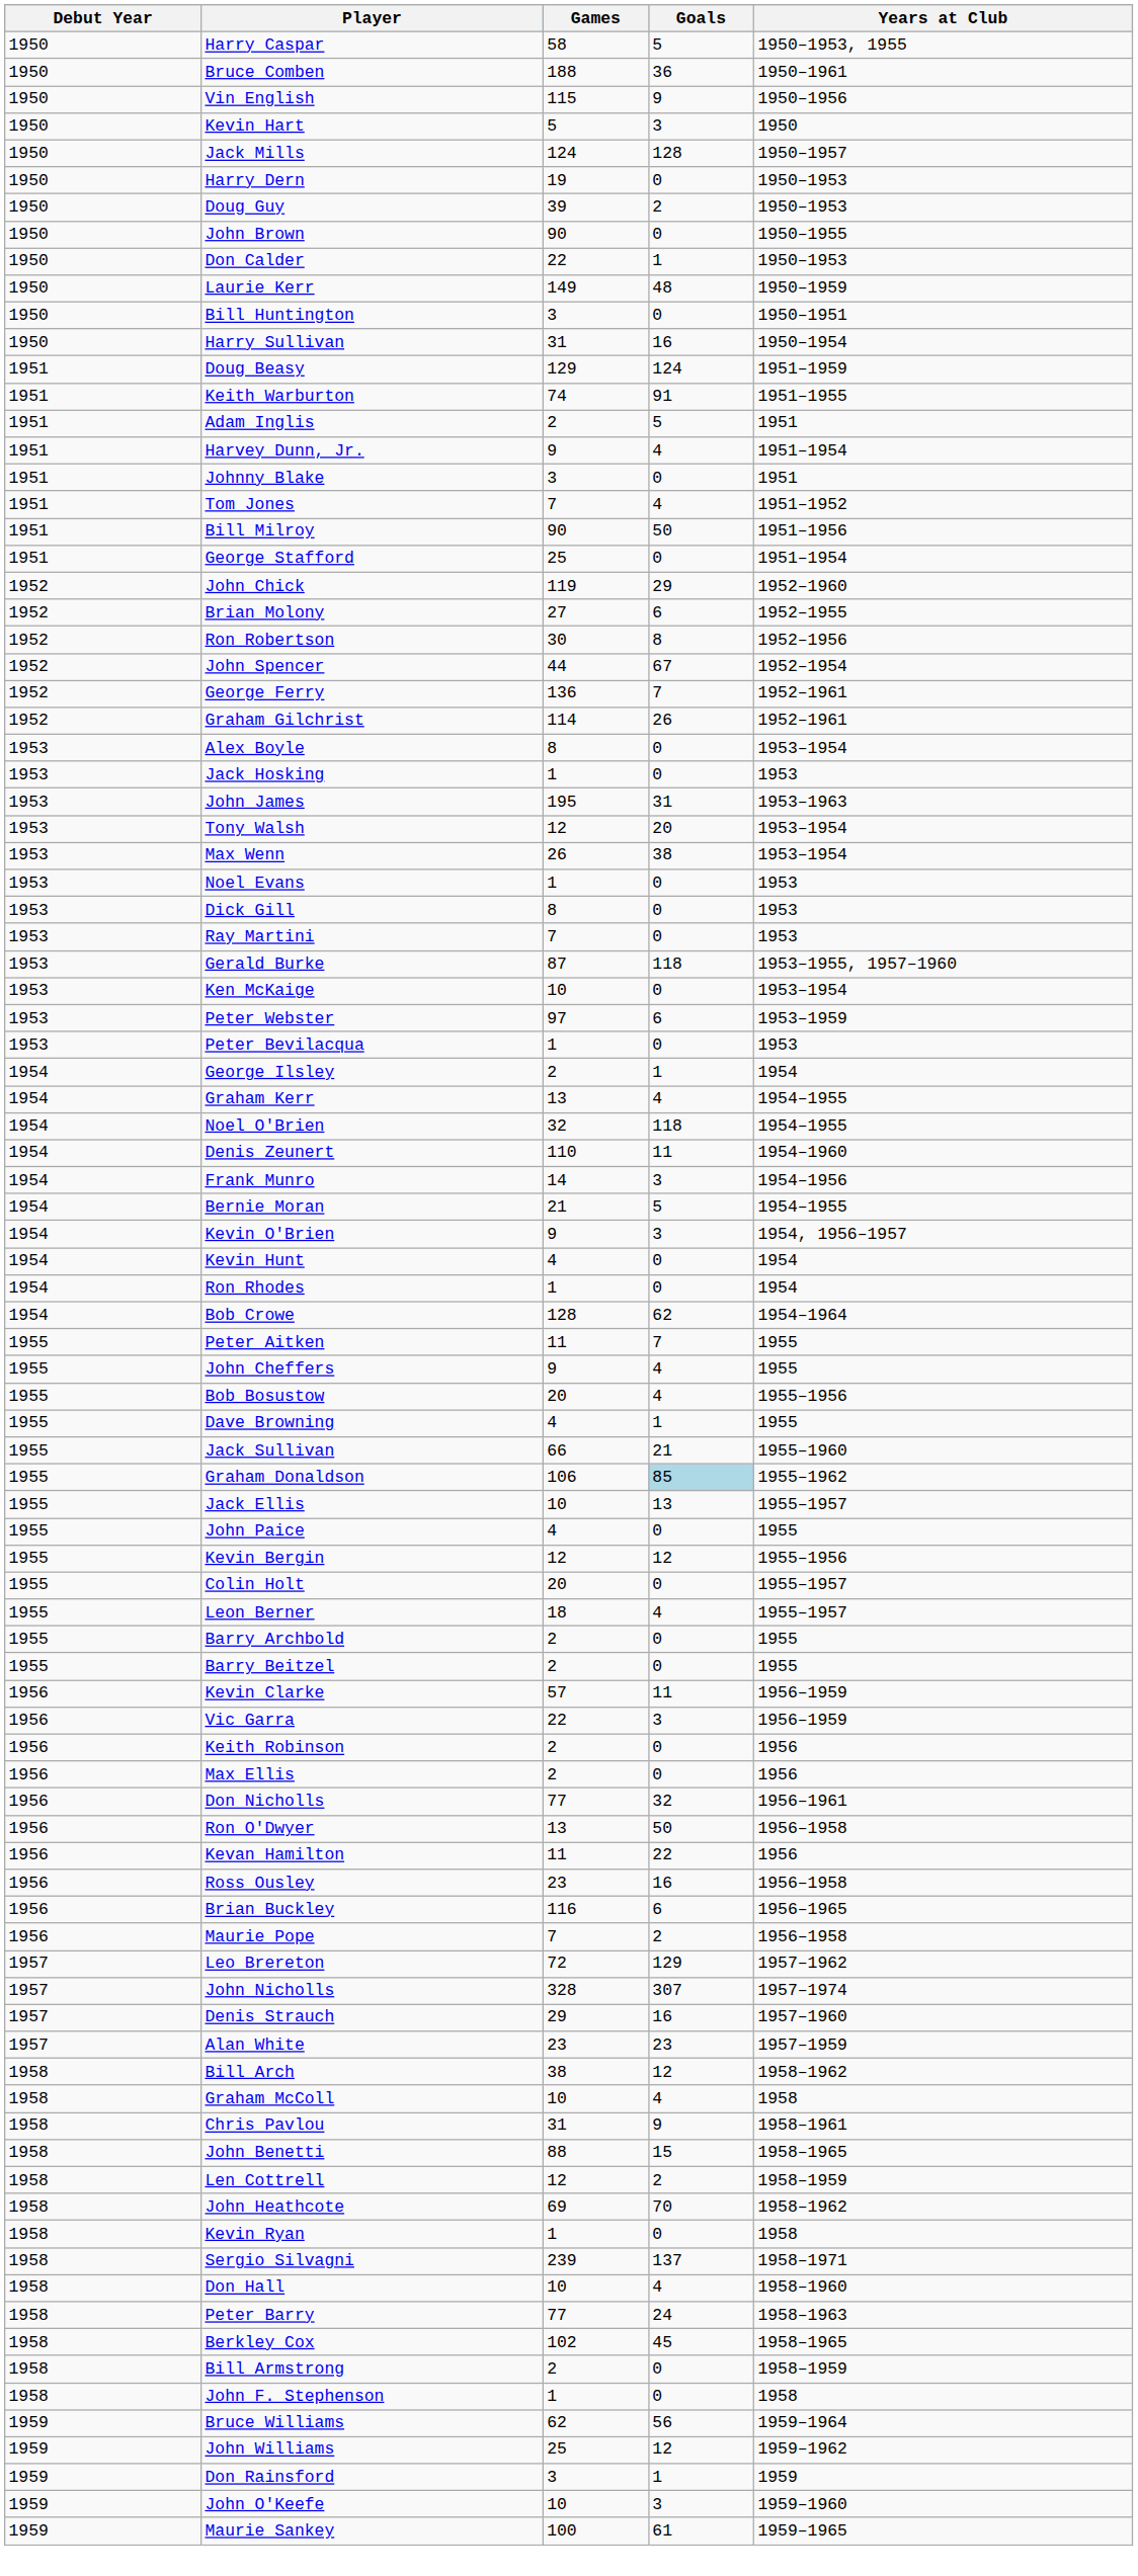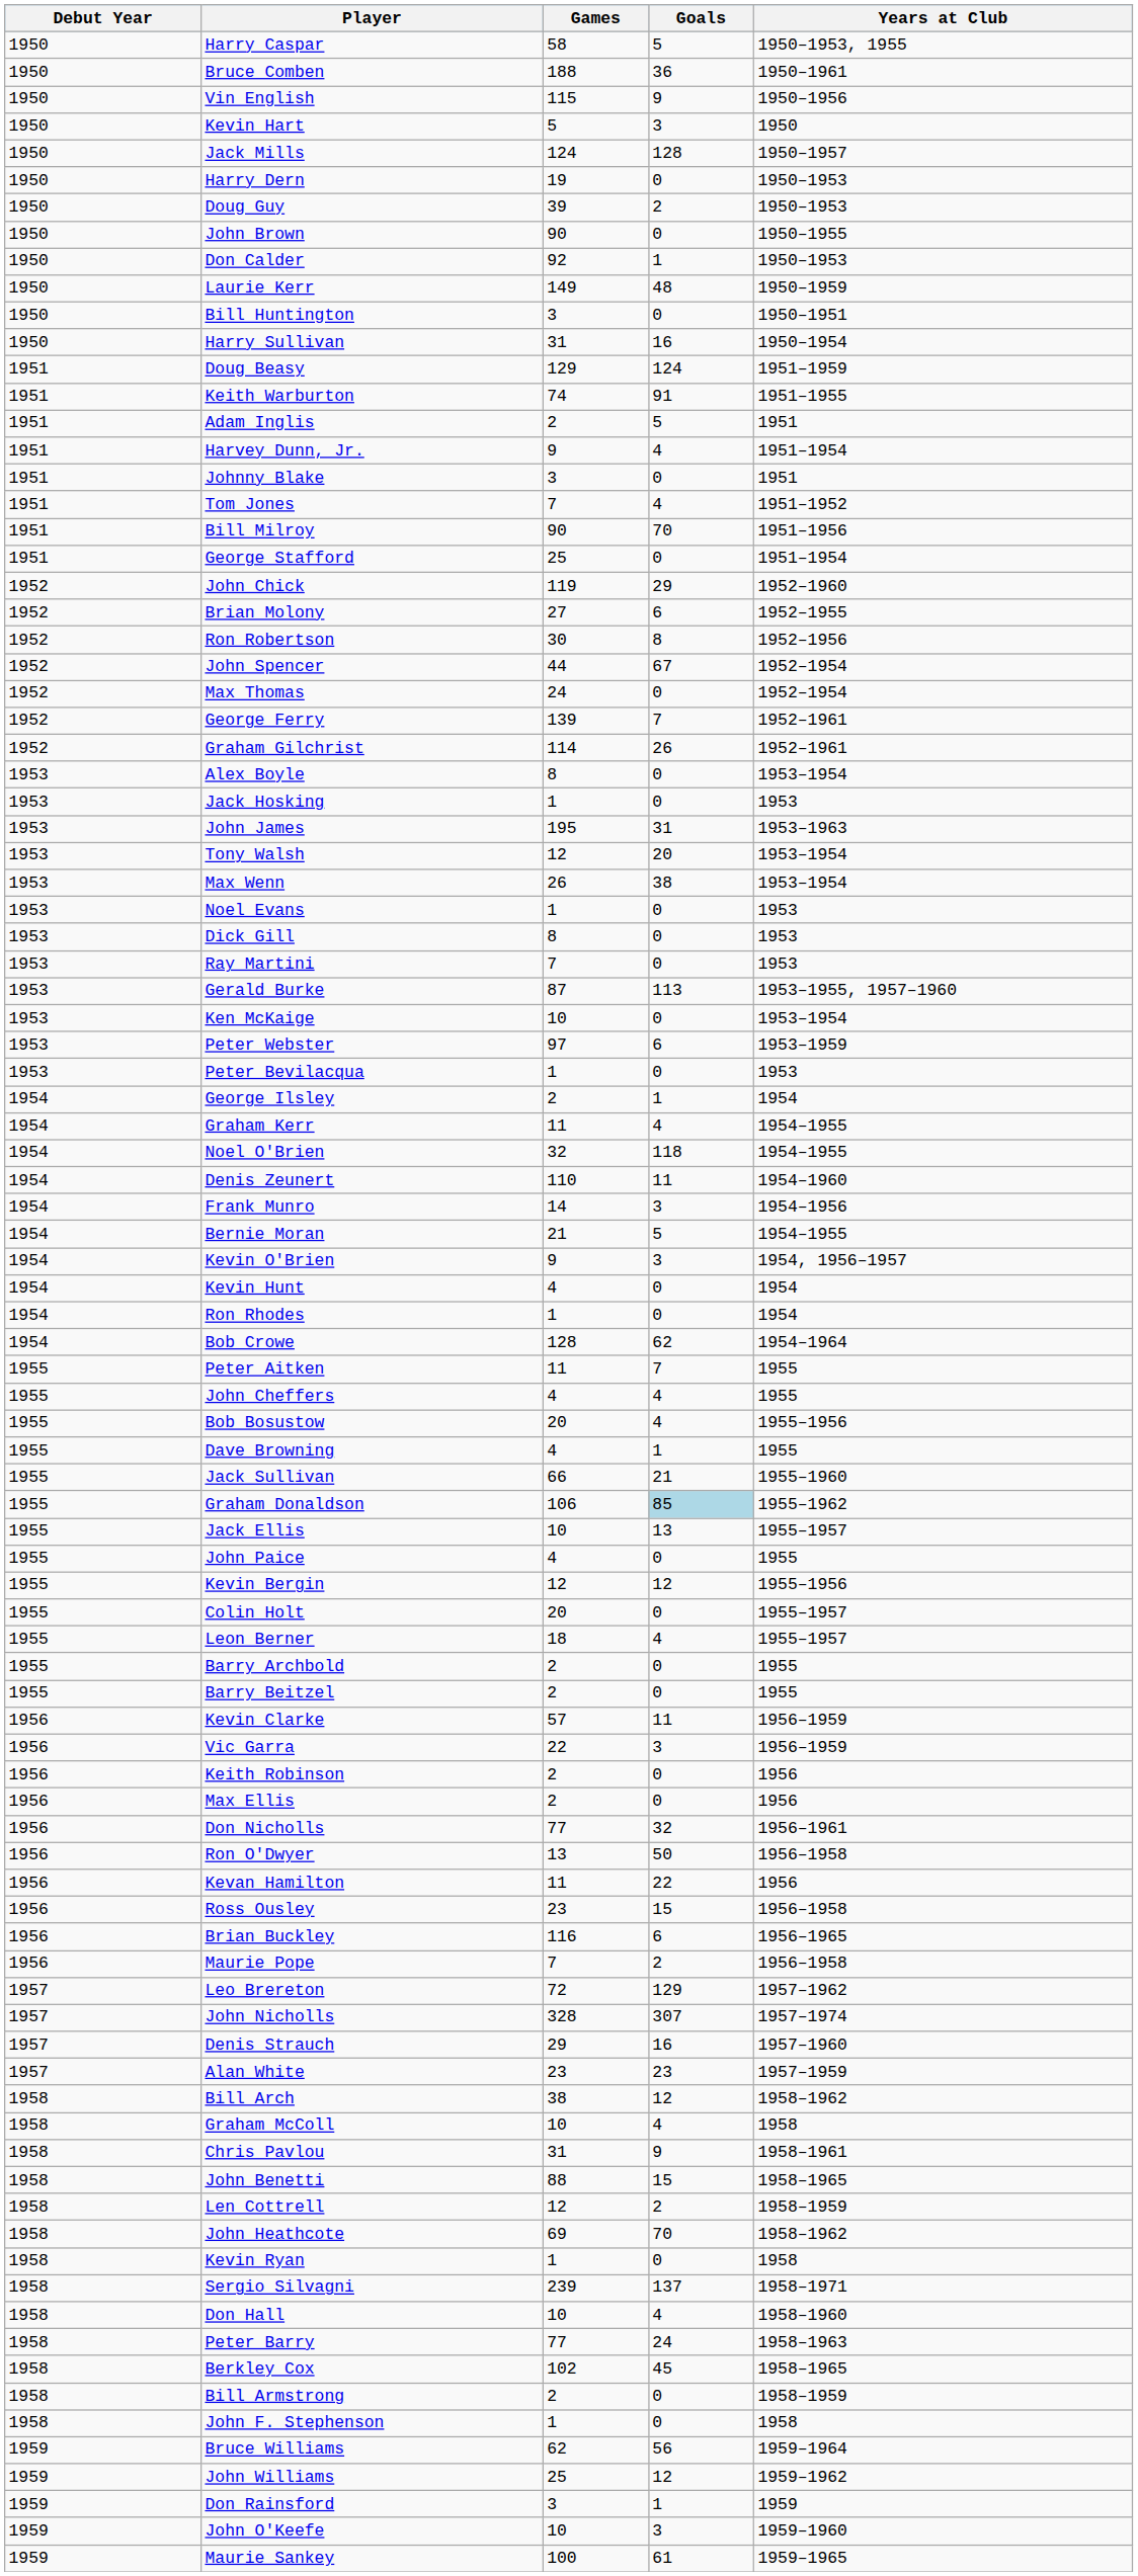 <table class="wikitable" style="width:70%;">
 <tr style="background:#87cefa;">
 <th>Debut Year</th>
 <th>Player</th>
 <th>Games</th>
 <th>Goals</th>
 <th>Years at Club</th>
 </tr>
 <tr>
 <td>1950</td>
 <td><a href='#'>Harry Caspar</a></td>
 <td>58</td>
 <td>5</td>
 <td>1950–1953, 1955</td>
 </tr>
 <tr>
 <td>1950</td>
 <td><a href='#'>Bruce Comben</a></td>
 <td>188</td>
 <td>36</td>
 <td>1950–1961</td>
 </tr>
 <tr>
 <td>1950</td>
 <td><a href='#'>Vin English</a></td>
 <td>115</td>
 <td>9</td>
 <td>1950–1956</td>
 </tr>
 <tr>
 <td>1950</td>
 <td><a href='#'>Kevin Hart</a></td>
 <td>5</td>
 <td>3</td>
 <td>1950</td>
 </tr>
 <tr>
 <td>1950</td>
 <td><a href='#'>Jack Mills</a></td>
 <td>124</td>
 <td>128</td>
 <td>1950–1957</td>
 </tr>
 <tr>
 <td>1950</td>
 <td><a href='#'>Harry Dern</a></td>
 <td>19</td>
 <td>0</td>
 <td>1950–1953</td>
 </tr>
 <tr>
 <td>1950</td>
 <td><a href='#'>Doug Guy</a></td>
 <td>39</td>
 <td>2</td>
 <td>1950–1953</td>
 </tr>
 <tr>
 <td>1950</td>
 <td><a href='#'>John Brown</a></td>
 <td>90</td>
 <td>0</td>
 <td>1950–1955</td>
 </tr>
 <tr>
 <td>1950</td>
 <td><a href='#'>Don Calder</a></td>
-<td>22</td>
+<td>92</td>
 <td>1</td>
 <td>1950–1953</td>
 </tr>
 <tr>
 <td>1950</td>
 <td><a href='#'>Laurie Kerr</a></td>
 <td>149</td>
 <td>48</td>
 <td>1950–1959</td>
 </tr>
 <tr>
 <td>1950</td>
 <td><a href='#'>Bill Huntington</a></td>
 <td>3</td>
 <td>0</td>
 <td>1950–1951</td>
 </tr>
 <tr>
 <td>1950</td>
 <td><a href='#'>Harry Sullivan</a></td>
 <td>31</td>
 <td>16</td>
 <td>1950–1954</td>
 </tr>
 <tr>
 <td>1951</td>
 <td><a href='#'>Doug Beasy</a></td>
 <td>129</td>
 <td>124</td>
 <td>1951–1959</td>
 </tr>
 <tr>
 <td>1951</td>
 <td><a href='#'>Keith Warburton</a></td>
 <td>74</td>
 <td>91</td>
 <td>1951–1955</td>
 </tr>
 <tr>
 <td>1951</td>
 <td><a href='#'>Adam Inglis</a></td>
 <td>2</td>
 <td>5</td>
 <td>1951</td>
 </tr>
 <tr>
 <td>1951</td>
 <td><a href='#'>Harvey Dunn, Jr.</a></td>
 <td>9</td>
 <td>4</td>
 <td>1951–1954</td>
 </tr>
 <tr>
 <td>1951</td>
 <td><a href='#'>Johnny Blake</a></td>
 <td>3</td>
 <td>0</td>
 <td>1951</td>
 </tr>
 <tr>
 <td>1951</td>
 <td><a href='#'>Tom Jones</a></td>
 <td>7</td>
 <td>4</td>
 <td>1951–1952</td>
 </tr>
 <tr>
 <td>1951</td>
 <td><a href='#'>Bill Milroy</a></td>
 <td>90</td>
-<td>50</td>
+<td>70</td>
 <td>1951–1956</td>
 </tr>
 <tr>
 <td>1951</td>
 <td><a href='#'>George Stafford</a></td>
 <td>25</td>
 <td>0</td>
 <td>1951–1954</td>
 </tr>
 <tr>
 <td>1952</td>
 <td><a href='#'>John Chick</a></td>
 <td>119</td>
 <td>29</td>
 <td>1952–1960</td>
 </tr>
 <tr>
 <td>1952</td>
 <td><a href='#'>Brian Molony</a></td>
 <td>27</td>
 <td>6</td>
 <td>1952–1955</td>
 </tr>
 <tr>
 <td>1952</td>
 <td><a href='#'>Ron Robertson</a></td>
 <td>30</td>
 <td>8</td>
 <td>1952–1956</td>
 </tr>
 <tr>
 <td>1952</td>
 <td><a href='#'>John Spencer</a></td>
 <td>44</td>
 <td>67</td>
 <td>1952–1954</td>
 </tr>
 <tr>
 <td>1952</td>
+<td><a href='#'>Max Thomas</a></td>
+<td>24</td>
+<td>0</td>
+<td>1952–1954</td>
+</tr>
+<tr>
+<td>1952</td>
 <td><a href='#'>George Ferry</a></td>
-<td>136</td>
+<td>139</td>
 <td>7</td>
 <td>1952–1961</td>
 </tr>
 <tr>
 <td>1952</td>
 <td><a href='#'>Graham Gilchrist</a></td>
 <td>114</td>
 <td>26</td>
 <td>1952–1961</td>
 </tr>
 <tr>
 <td>1953</td>
 <td><a href='#'>Alex Boyle</a></td>
 <td>8</td>
 <td>0</td>
 <td>1953–1954</td>
 </tr>
 <tr>
 <td>1953</td>
 <td><a href='#'>Jack Hosking</a></td>
 <td>1</td>
 <td>0</td>
 <td>1953</td>
 </tr>
 <tr>
 <td>1953</td>
 <td><a href='#'>John James</a></td>
 <td>195</td>
 <td>31</td>
 <td>1953–1963</td>
 </tr>
 <tr>
 <td>1953</td>
 <td><a href='#'>Tony Walsh</a></td>
 <td>12</td>
 <td>20</td>
 <td>1953–1954</td>
 </tr>
 <tr>
 <td>1953</td>
 <td><a href='#'>Max Wenn</a></td>
 <td>26</td>
 <td>38</td>
 <td>1953–1954</td>
 </tr>
 <tr>
 <td>1953</td>
 <td><a href='#'>Noel Evans</a></td>
 <td>1</td>
 <td>0</td>
 <td>1953</td>
 </tr>
 <tr>
 <td>1953</td>
 <td><a href='#'>Dick Gill</a></td>
 <td>8</td>
 <td>0</td>
 <td>1953</td>
 </tr>
 <tr>
 <td>1953</td>
 <td><a href='#'>Ray Martini</a></td>
 <td>7</td>
 <td>0</td>
 <td>1953</td>
 </tr>
 <tr>
 <td>1953</td>
 <td><a href='#'>Gerald Burke</a></td>
 <td>87</td>
-<td>118</td>
+<td>113</td>
 <td>1953–1955, 1957–1960</td>
 </tr>
 <tr>
 <td>1953</td>
 <td><a href='#'>Ken McKaige</a></td>
 <td>10</td>
 <td>0</td>
 <td>1953–1954</td>
 </tr>
 <tr>
 <td>1953</td>
 <td><a href='#'>Peter Webster</a></td>
 <td>97</td>
 <td>6</td>
 <td>1953–1959</td>
 </tr>
 <tr>
 <td>1953</td>
 <td><a href='#'>Peter Bevilacqua</a></td>
 <td>1</td>
 <td>0</td>
 <td>1953</td>
 </tr>
 <tr>
 <td>1954</td>
 <td><a href='#'>George Ilsley</a></td>
 <td>2</td>
 <td>1</td>
 <td>1954</td>
 </tr>
 <tr>
 <td>1954</td>
 <td><a href='#'>Graham Kerr</a></td>
-<td>13</td>
+<td>11</td>
 <td>4</td>
 <td>1954–1955</td>
 </tr>
 <tr>
 <td>1954</td>
 <td><a href='#'>Noel O'Brien</a></td>
 <td>32</td>
 <td>118</td>
 <td>1954–1955</td>
 </tr>
 <tr>
 <td>1954</td>
 <td><a href='#'>Denis Zeunert</a></td>
 <td>110</td>
 <td>11</td>
 <td>1954–1960</td>
 </tr>
 <tr>
 <td>1954</td>
 <td><a href='#'>Frank Munro</a></td>
 <td>14</td>
 <td>3</td>
 <td>1954–1956</td>
 </tr>
 <tr>
 <td>1954</td>
 <td><a href='#'>Bernie Moran</a></td>
 <td>21</td>
 <td>5</td>
 <td>1954–1955</td>
 </tr>
 <tr>
 <td>1954</td>
 <td><a href='#'>Kevin O'Brien</a></td>
 <td>9</td>
 <td>3</td>
 <td>1954, 1956–1957</td>
 </tr>
 <tr>
 <td>1954</td>
 <td><a href='#'>Kevin Hunt</a></td>
 <td>4</td>
 <td>0</td>
 <td>1954</td>
 </tr>
 <tr>
 <td>1954</td>
 <td><a href='#'>Ron Rhodes</a></td>
 <td>1</td>
 <td>0</td>
 <td>1954</td>
 </tr>
 <tr>
 <td>1954</td>
 <td><a href='#'>Bob Crowe</a></td>
 <td>128</td>
 <td>62</td>
 <td>1954–1964</td>
 </tr>
 <tr>
 <td>1955</td>
 <td><a href='#'>Peter Aitken</a></td>
 <td>11</td>
 <td>7</td>
 <td>1955</td>
 </tr>
 <tr>
 <td>1955</td>
 <td><a href='#'>John Cheffers</a></td>
-<td>9</td>
+<td>4</td>
 <td>4</td>
 <td>1955</td>
 </tr>
 <tr>
 <td>1955</td>
 <td><a href='#'>Bob Bosustow</a></td>
 <td>20</td>
 <td>4</td>
 <td>1955–1956</td>
 </tr>
 <tr>
 <td>1955</td>
 <td><a href='#'>Dave Browning</a></td>
 <td>4</td>
 <td>1</td>
 <td>1955</td>
 </tr>
 <tr>
 <td>1955</td>
 <td><a href='#'>Jack Sullivan</a></td>
 <td>66</td>
 <td>21</td>
 <td>1955–1960</td>
 </tr>
 <tr>
 <td>1955</td>
 <td><a href='#'>Graham Donaldson</a></td>
 <td>106</td>
 <td style="background: lightblue;">85</td>
 <td>1955–1962</td>
 </tr>
 <tr>
 <td>1955</td>
 <td><a href='#'>Jack Ellis</a></td>
 <td>10</td>
 <td>13</td>
 <td>1955–1957</td>
 </tr>
 <tr>
 <td>1955</td>
 <td><a href='#'>John Paice</a></td>
 <td>4</td>
 <td>0</td>
 <td>1955</td>
 </tr>
 <tr>
 <td>1955</td>
 <td><a href='#'>Kevin Bergin</a></td>
 <td>12</td>
 <td>12</td>
 <td>1955–1956</td>
 </tr>
 <tr>
 <td>1955</td>
 <td><a href='#'>Colin Holt</a></td>
 <td>20</td>
 <td>0</td>
 <td>1955–1957</td>
 </tr>
 <tr>
 <td>1955</td>
 <td><a href='#'>Leon Berner</a></td>
 <td>18</td>
 <td>4</td>
 <td>1955–1957</td>
 </tr>
 <tr>
 <td>1955</td>
 <td><a href='#'>Barry Archbold</a></td>
 <td>2</td>
 <td>0</td>
 <td>1955</td>
 </tr>
 <tr>
 <td>1955</td>
 <td><a href='#'>Barry Beitzel</a></td>
 <td>2</td>
 <td>0</td>
 <td>1955</td>
 </tr>
 <tr>
 <td>1956</td>
 <td><a href='#'>Kevin Clarke</a></td>
 <td>57</td>
 <td>11</td>
 <td>1956–1959</td>
 </tr>
 <tr>
 <td>1956</td>
 <td><a href='#'>Vic Garra</a></td>
 <td>22</td>
 <td>3</td>
 <td>1956–1959</td>
 </tr>
 <tr>
 <td>1956</td>
 <td><a href='#'>Keith Robinson</a></td>
 <td>2</td>
 <td>0</td>
 <td>1956</td>
 </tr>
 <tr>
 <td>1956</td>
 <td><a href='#'>Max Ellis</a></td>
 <td>2</td>
 <td>0</td>
 <td>1956</td>
 </tr>
 <tr>
 <td>1956</td>
 <td><a href='#'>Don Nicholls</a></td>
 <td>77</td>
 <td>32</td>
 <td>1956–1961</td>
 </tr>
 <tr>
 <td>1956</td>
 <td><a href='#'>Ron O'Dwyer</a></td>
 <td>13</td>
 <td>50</td>
 <td>1956–1958</td>
 </tr>
 <tr>
 <td>1956</td>
 <td><a href='#'>Kevan Hamilton</a></td>
 <td>11</td>
 <td>22</td>
 <td>1956</td>
 </tr>
 <tr>
 <td>1956</td>
 <td><a href='#'>Ross Ousley</a></td>
 <td>23</td>
-<td>16</td>
+<td>15</td>
 <td>1956–1958</td>
 </tr>
 <tr>
 <td>1956</td>
 <td><a href='#'>Brian Buckley</a></td>
 <td>116</td>
 <td>6</td>
 <td>1956–1965</td>
 </tr>
 <tr>
 <td>1956</td>
 <td><a href='#'>Maurie Pope</a></td>
 <td>7</td>
 <td>2</td>
 <td>1956–1958</td>
 </tr>
 <tr>
 <td>1957</td>
 <td><a href='#'>Leo Brereton</a></td>
 <td>72</td>
 <td>129</td>
 <td>1957–1962</td>
 </tr>
 <tr>
 <td>1957</td>
 <td><a href='#'>John Nicholls</a></td>
 <td>328</td>
 <td>307</td>
 <td>1957–1974</td>
 </tr>
 <tr>
 <td>1957</td>
 <td><a href='#'>Denis Strauch</a></td>
 <td>29</td>
 <td>16</td>
 <td>1957–1960</td>
 </tr>
 <tr>
 <td>1957</td>
 <td><a href='#'>Alan White</a></td>
 <td>23</td>
 <td>23</td>
 <td>1957–1959</td>
 </tr>
 <tr>
 <td>1958</td>
 <td><a href='#'>Bill Arch</a></td>
 <td>38</td>
 <td>12</td>
 <td>1958–1962</td>
 </tr>
 <tr>
 <td>1958</td>
 <td><a href='#'>Graham McColl</a></td>
 <td>10</td>
 <td>4</td>
 <td>1958</td>
 </tr>
 <tr>
 <td>1958</td>
 <td><a href='#'>Chris Pavlou</a></td>
 <td>31</td>
 <td>9</td>
 <td>1958–1961</td>
 </tr>
 <tr>
 <td>1958</td>
 <td><a href='#'>John Benetti</a></td>
 <td>88</td>
 <td>15</td>
 <td>1958–1965</td>
 </tr>
 <tr>
 <td>1958</td>
 <td><a href='#'>Len Cottrell</a></td>
 <td>12</td>
 <td>2</td>
 <td>1958–1959</td>
 </tr>
 <tr>
 <td>1958</td>
 <td><a href='#'>John Heathcote</a></td>
 <td>69</td>
 <td>70</td>
 <td>1958–1962</td>
 </tr>
 <tr>
 <td>1958</td>
 <td><a href='#'>Kevin Ryan</a></td>
 <td>1</td>
 <td>0</td>
 <td>1958</td>
 </tr>
 <tr>
 <td>1958</td>
 <td><a href='#'>Sergio Silvagni</a></td>
 <td>239</td>
 <td>137</td>
 <td>1958–1971</td>
 </tr>
 <tr>
 <td>1958</td>
 <td><a href='#'>Don Hall</a></td>
 <td>10</td>
 <td>4</td>
 <td>1958–1960</td>
 </tr>
 <tr>
 <td>1958</td>
 <td><a href='#'>Peter Barry</a></td>
 <td>77</td>
 <td>24</td>
 <td>1958–1963</td>
 </tr>
 <tr>
 <td>1958</td>
 <td><a href='#'>Berkley Cox</a></td>
 <td>102</td>
 <td>45</td>
 <td>1958–1965</td>
 </tr>
 <tr>
 <td>1958</td>
 <td><a href='#'>Bill Armstrong</a></td>
 <td>2</td>
 <td>0</td>
 <td>1958–1959</td>
 </tr>
 <tr>
 <td>1958</td>
 <td><a href='#'>John F. Stephenson</a></td>
 <td>1</td>
 <td>0</td>
 <td>1958</td>
 </tr>
 <tr>
 <td>1959</td>
 <td><a href='#'>Bruce Williams</a></td>
 <td>62</td>
 <td>56</td>
 <td>1959–1964</td>
 </tr>
 <tr>
 <td>1959</td>
 <td><a href='#'>John Williams</a></td>
 <td>25</td>
 <td>12</td>
 <td>1959–1962</td>
 </tr>
 <tr>
 <td>1959</td>
 <td><a href='#'>Don Rainsford</a></td>
 <td>3</td>
 <td>1</td>
 <td>1959</td>
 </tr>
 <tr>
 <td>1959</td>
 <td><a href='#'>John O'Keefe</a></td>
 <td>10</td>
 <td>3</td>
 <td>1959–1960</td>
 </tr>
 <tr>
 <td>1959</td>
 <td><a href='#'>Maurie Sankey</a></td>
 <td>100</td>
 <td>61</td>
 <td>1959–1965</td>
 </tr>
 </table>
